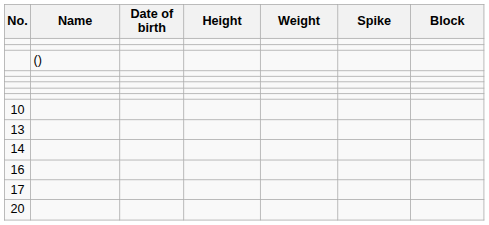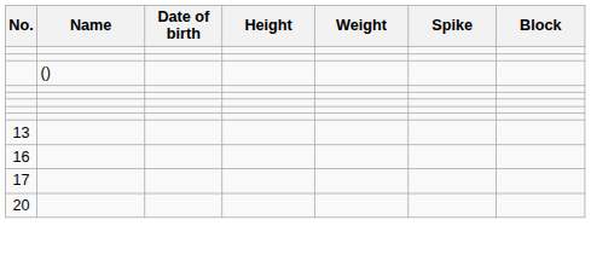 <table class="wikitable sortable" style="font-size:100%; text-align:center;">
 <tr>
 <th>No.</th>
 <th style="width:12em">Name</th>
 <th style="width:8em">Date of birth</th>
 <th style="width:9em">Height</th>
 <th style="width:9em">Weight</th>
 <th style="width:9em">Spike</th>
 <th style="width:9em">Block</th>
 </tr>
 <tr>
 <td></td>
 <td align=left> </td>
 <td align=right></td>
 <td></td>
 <td></td>
 <td></td>
 <td></td>
 </tr>
 <tr>
 <td></td>
 <td align=left> </td>
 <td align=right></td>
 <td></td>
 <td></td>
 <td></td>
 <td></td>
 </tr>
 <tr>
 <td></td>
 <td align=left>  ()</td>
 <td align=right></td>
 <td></td>
 <td></td>
 <td></td>
 <td></td>
 </tr>
 <tr>
 <td></td>
 <td align=left> </td>
 <td align=right></td>
 <td></td>
 <td></td>
 <td></td>
 <td></td>
 </tr>
 <tr>
 <td></td>
 <td align=left> </td>
 <td align=right></td>
 <td></td>
 <td></td>
 <td></td>
 <td></td>
 </tr>
 <tr>
 <td></td>
 <td align=left> </td>
 <td align=right></td>
 <td></td>
 <td></td>
 <td></td>
 <td></td>
 </tr>
 <tr>
 <td></td>
 <td align=left> </td>
 <td align=right></td>
 <td></td>
 <td></td>
 <td></td>
 <td></td>
 </tr>
 <tr>
 <td></td>
 <td align=left> </td>
 <td align=right></td>
 <td></td>
 <td></td>
 <td></td>
 <td></td>
 </tr>
 <tr>
-<td>10</td>
-<td align=left> </td>
-<td align=right></td>
-<td></td>
-<td></td>
-<td></td>
-<td></td>
-</tr>
-<tr>
 <td>13</td>
-<td align=left> </td>
-<td align=right></td>
-<td></td>
-<td></td>
-<td></td>
-<td></td>
-</tr>
-<tr>
-<td>14</td>
 <td align=left> </td>
 <td align=right></td>
 <td></td>
 <td></td>
 <td></td>
 <td></td>
 </tr>
 <tr>
 <td>16</td>
 <td align=left> </td>
 <td align=right></td>
 <td></td>
 <td></td>
 <td></td>
 <td></td>
 </tr>
 <tr>
 <td>17</td>
 <td align=left> </td>
 <td align=right></td>
 <td></td>
 <td></td>
 <td></td>
 <td></td>
 </tr>
 <tr>
 <td>20</td>
 <td align=left> </td>
 <td align=right></td>
 <td></td>
 <td></td>
 <td></td>
 <td></td>
 </tr>
 </table>
